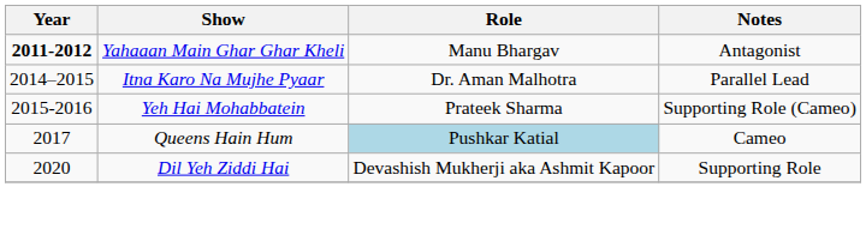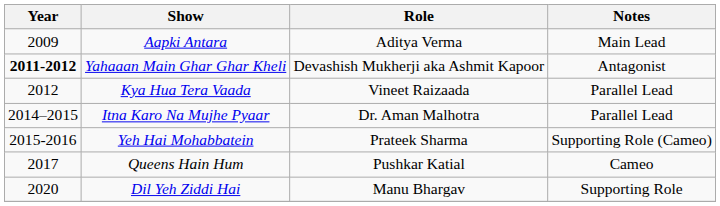 <table class="wikitable" style="text-align:center">
 <tr>
 <th>Year</th>
 <th>Show</th>
 <th>Role</th>
 <th>Notes</th>
 </tr>
 <tr>
+<td>2009</td>
+<td><em><a href='#'>Aapki Antara</a></em></td>
+<td>Aditya Verma</td>
+<td>Main Lead</td>
+</tr>
+<tr>
 <td><strong>2011-2012</strong></td>
 <td><em><a href='#'>Yahaaan Main Ghar Ghar Kheli</a></em></td>
-<td>Manu Bhargav</td>
+<td>Devashish Mukherji aka Ashmit Kapoor</td>
 <td>Antagonist</td>
+</tr>
+<tr>
+<td>2012</td>
+<td><em><a href='#'>Kya Hua Tera Vaada</a></em></td>
+<td>Vineet Raizaada</td>
+<td>Parallel Lead</td>
 </tr>
 <tr>
 <td>2014–2015</td>
 <td><em><a href='#'>Itna Karo Na Mujhe Pyaar</a></em></td>
 <td>Dr. Aman Malhotra</td>
 <td>Parallel Lead</td>
 </tr>
 <tr>
 <td>2015-2016</td>
 <td><em><a href='#'>Yeh Hai Mohabbatein</a></em></td>
 <td>Prateek Sharma</td>
 <td>Supporting Role (Cameo)</td>
 </tr>
 <tr>
 <td>2017</td>
 <td><em>Queens Hain Hum</em></td>
-<td style="background: lightblue;">Pushkar Katial</td>
+<td>Pushkar Katial</td>
 <td>Cameo</td>
 </tr>
 <tr>
 <td>2020</td>
 <td><em><a href='#'>Dil Yeh Ziddi Hai</a></em></td>
-<td>Devashish Mukherji aka Ashmit Kapoor</td>
+<td>Manu Bhargav</td>
 <td>Supporting Role</td>
 </tr>
 <tr>
 </tr>
 </table>
